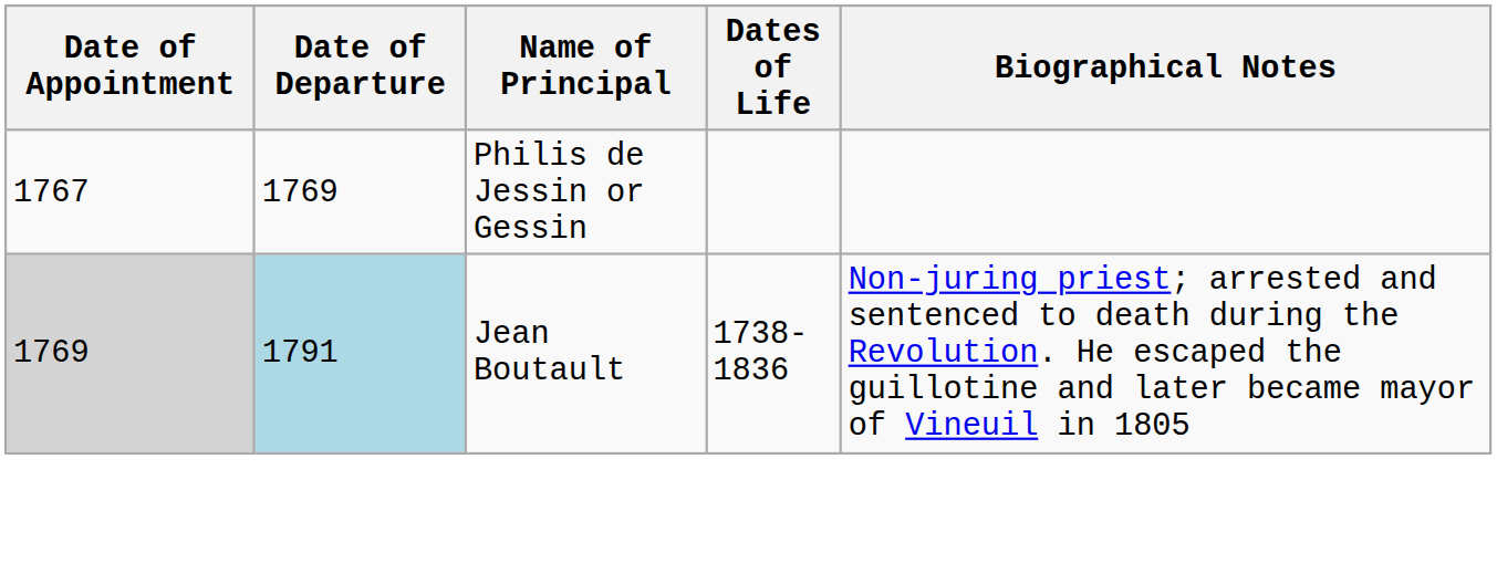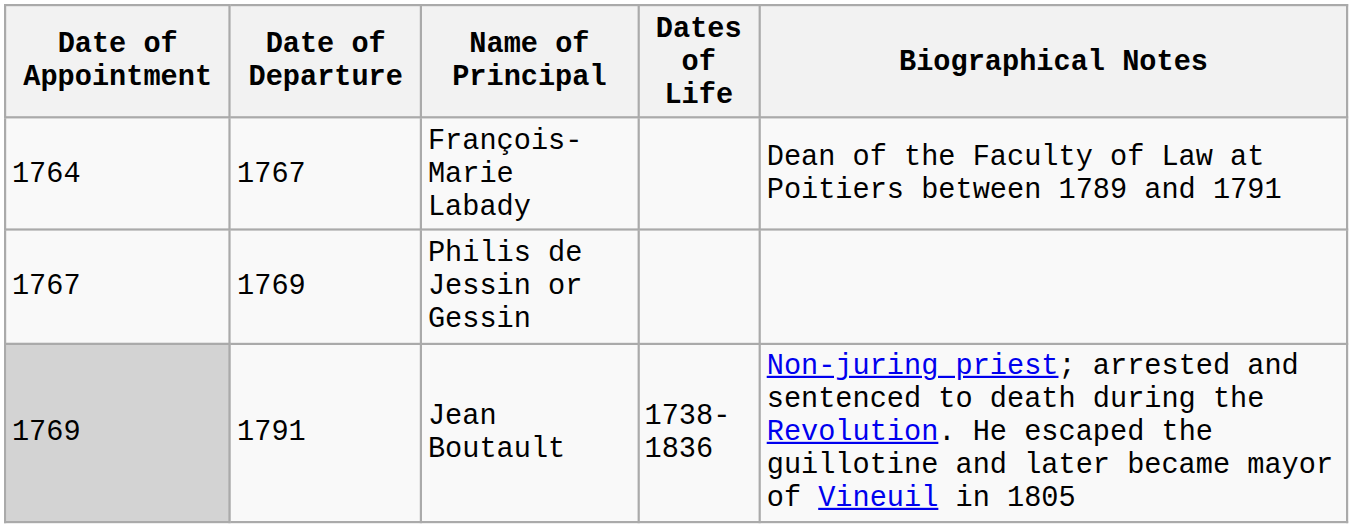 <table class="wikitable alternance centre">
 <tr>
 <th scope="col">Date of Appointment</th>
 <th scope="col">Date of Departure</th>
 <th scope="col">Name of Principal</th>
 <th scope="col">Dates of Life</th>
 <th scope="col">Biographical Notes</th>
+</tr>
+<tr>
+<td>1764</td>
+<td>1767</td>
+<td>François-Marie Labady</td>
+<td></td>
+<td>Dean of the Faculty of Law at Poitiers between 1789 and 1791</td>
 </tr>
 <tr>
 <td>1767</td>
 <td>1769</td>
 <td>Philis de Jessin or Gessin</td>
 <td></td>
 <td></td>
 </tr>
 <tr>
 <td style="background: lightgrey;">1769</td>
-<td style="background: lightblue;">1791</td>
+<td>1791</td>
 <td>Jean Boutault</td>
 <td>1738-1836</td>
 <td><a href='#'>Non-juring priest</a>; arrested and sentenced to death during the <a href='#'>Revolution</a>. He escaped the guillotine and later became mayor of <a href='#'>Vineuil</a> in 1805</td>
 </tr>
 </table>
